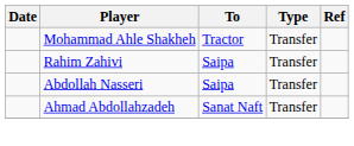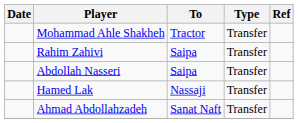 <table class="wikitable">
 <tr>
 <th><strong>Date</strong></th>
 <th><strong>Player</strong></th>
 <th><strong>To</strong></th>
 <th><strong>Type</strong></th>
 <th><strong>Ref</strong></th>
 </tr>
 <tr>
 <td></td>
 <td> <a href='#'>Mohammad Ahle Shakheh</a></td>
 <td> <a href='#'>Tractor</a></td>
 <td>Transfer</td>
 <td></td>
 </tr>
 <tr>
 <td></td>
 <td> <a href='#'>Rahim Zahivi</a></td>
 <td> <a href='#'>Saipa</a></td>
 <td>Transfer</td>
 <td></td>
 </tr>
 <tr>
 <td></td>
 <td> <a href='#'>Abdollah Nasseri</a></td>
 <td> <a href='#'>Saipa</a></td>
 <td>Transfer</td>
 <td></td>
 </tr>
 <tr>
 <td></td>
+<td> <a href='#'>Hamed Lak</a></td>
+<td> <a href='#'>Nassaji</a></td>
+<td>Transfer</td>
+<td></td>
+</tr>
+<tr>
+<td></td>
 <td> <a href='#'>Ahmad Abdollahzadeh</a></td>
 <td> <a href='#'>Sanat Naft</a></td>
 <td>Transfer</td>
 <td></td>
 </tr>
 <tr>
 </tr>
 </table>
